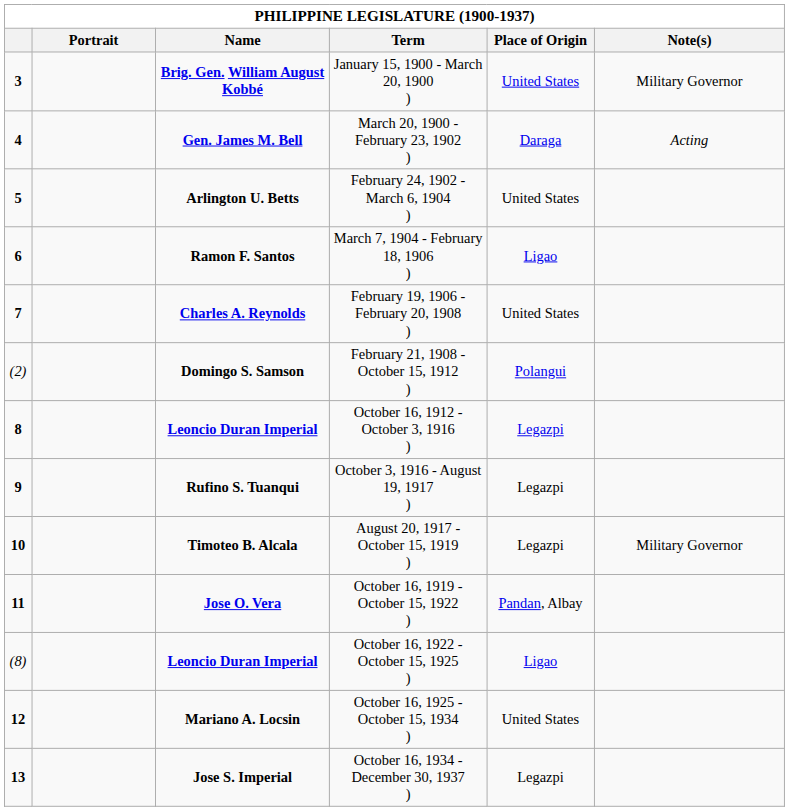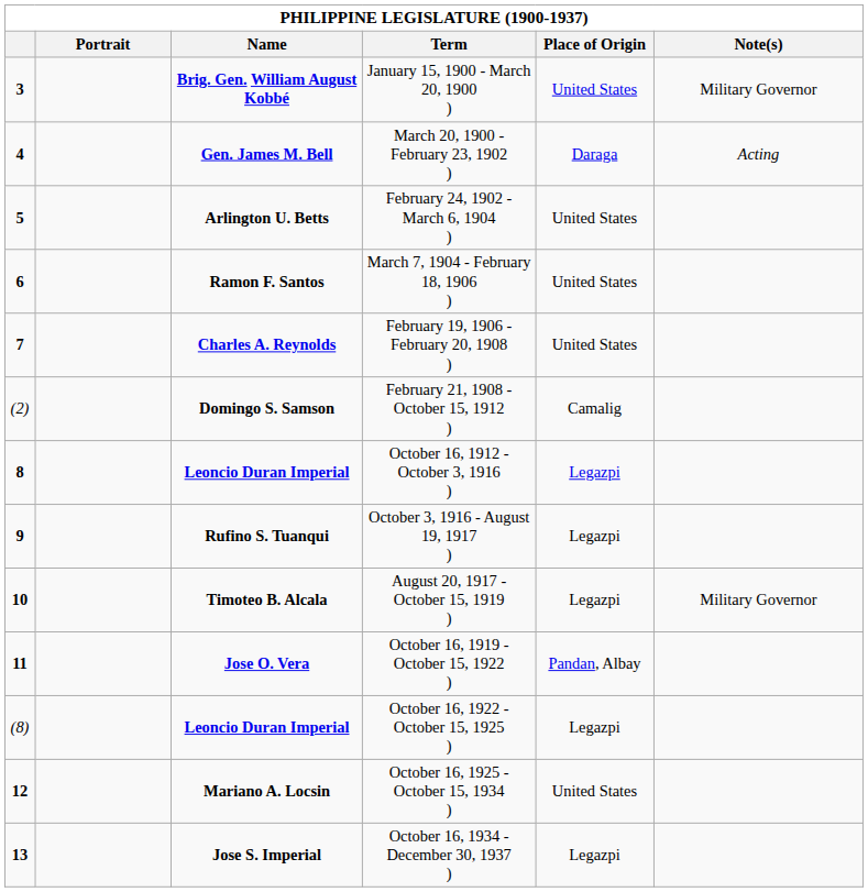 <table class="wikitable " style="vertical-align:top;text-align:center;font-size:95%;">
 <tr>
 <th style="background-color:white;font-size:105%;width:51em;" colspan=6>PHILIPPINE LEGISLATURE (1900-1937)</th>
 </tr>
 <tr>
 <th style="width: 1em;text-align:center"></th>
 <th style="width: 7em;text-align:center">Portrait</th>
 <th style="width: 10em;text-align:center">Name</th>
 <th style="width: 9em;text-align:center">Term</th>
 <th style="width: 6em;text-align:center">Place of Origin</th>
 <th style="width: 11em;text-align:center">Note(s)</th>
 </tr>
 <tr>
 <td><strong>3</strong></td>
 <td></td>
 <td><strong><a href='#'>Brig. Gen.</a> <a href='#'>William August Kobbé</a></strong></td>
 <td>January 15, 1900 - March 20, 1900 <br>)</td>
 <td><a href='#'>United States</a></td>
 <td>Military Governor </td>
 </tr>
 <tr>
 <td><strong>4</strong></td>
 <td></td>
 <td><strong><a href='#'>Gen. James M. Bell</a></strong> <br></td>
 <td>March 20, 1900 - February 23, 1902 <br>)</td>
 <td><a href='#'>Daraga</a></td>
 <td><em>Acting</em> </td>
 </tr>
 <tr>
 <td><strong>5</strong></td>
 <td></td>
 <td><strong>Arlington U. Betts</strong> <br></td>
 <td>February 24, 1902 - March 6, 1904 <br>)</td>
 <td>United States</td>
 <td></td>
 </tr>
 <tr>
 <td><strong>6</strong></td>
 <td></td>
 <td><strong>Ramon F. Santos</strong> <br></td>
 <td>March 7, 1904 - February 18, 1906 <br>)</td>
-<td><a href='#'>Ligao</a></td>
+<td>United States</td>
 <td></td>
 </tr>
 <tr>
 <td><strong>7</strong></td>
 <td></td>
 <td><strong><a href='#'>Charles A. Reynolds</a></strong> <br></td>
 <td>February 19, 1906 - February 20, 1908 <br>)</td>
 <td>United States</td>
 <td></td>
 </tr>
 <tr>
 <td><em>(2)</em></td>
 <td></td>
 <td><strong>Domingo S. Samson</strong> <br></td>
 <td>February 21, 1908 - October 15, 1912 <br>)</td>
-<td><a href='#'>Polangui</a></td>
+<td>Camalig</td>
 <td></td>
 </tr>
 <tr>
 <td><strong>8</strong></td>
 <td></td>
 <td><strong><a href='#'>Leoncio Duran Imperial</a></strong> <br></td>
 <td>October 16, 1912 - October 3, 1916 <br>)</td>
 <td><a href='#'>Legazpi</a></td>
 <td></td>
 </tr>
 <tr>
 <td><strong>9</strong></td>
 <td></td>
 <td><strong>Rufino S. Tuanqui</strong> <br></td>
 <td>October 3, 1916 - August 19, 1917 <br>)</td>
 <td>Legazpi</td>
 <td></td>
 </tr>
 <tr>
 <td><strong>10</strong></td>
 <td></td>
 <td><strong>Timoteo B. Alcala</strong> <br></td>
 <td>August 20, 1917 - October 15, 1919 <br>)</td>
 <td>Legazpi</td>
 <td>Military Governor </td>
 </tr>
 <tr>
 <td><strong>11</strong></td>
 <td></td>
 <td><strong><a href='#'>Jose O. Vera</a></strong> <br></td>
 <td>October 16, 1919 - October 15, 1922 <br>)</td>
 <td><a href='#'>Pandan</a>, Albay</td>
 <td></td>
 </tr>
 <tr>
 <td><em>(8)</em></td>
 <td></td>
 <td><strong><a href='#'>Leoncio Duran Imperial</a></strong> <br></td>
 <td>October 16, 1922 - October 15, 1925 <br>)</td>
-<td><a href='#'>Ligao</a></td>
+<td>Legazpi</td>
 <td></td>
 </tr>
 <tr>
 <td><strong>12</strong></td>
 <td></td>
 <td><strong>Mariano A. Locsin</strong> <br></td>
 <td>October 16, 1925 - October 15, 1934 <br>)</td>
 <td>United States</td>
 <td></td>
 </tr>
 <tr>
 <td><strong>13</strong></td>
 <td></td>
 <td><strong>Jose S. Imperial</strong> <br></td>
 <td>October 16, 1934 - December 30, 1937 <br>)</td>
 <td>Legazpi</td>
 <td></td>
 </tr>
 </table>
